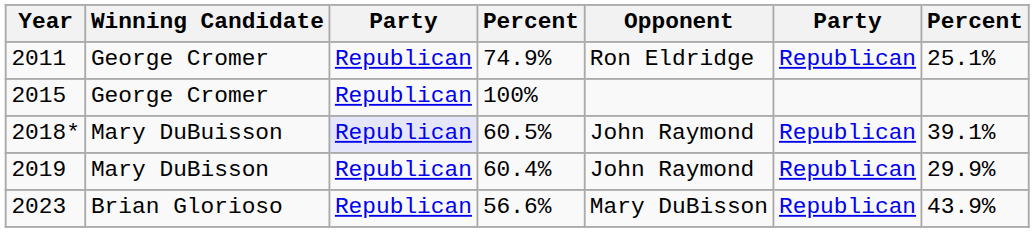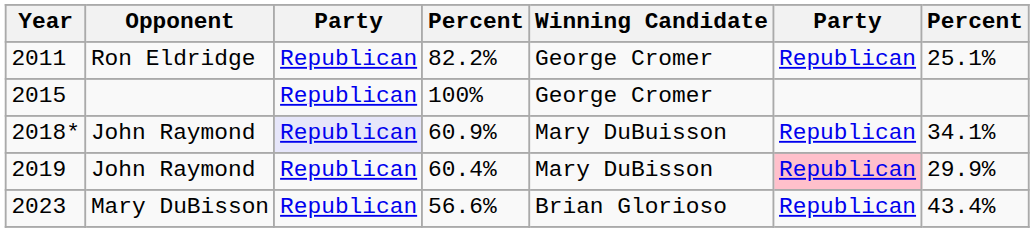 <table class="wikitable" style="margin:0.5em auto; font-size:95%;">
 <tr>
 <th>Year</th>
-<th>Winning Candidate</th>
+<th>Opponent</th>
 <th>Party</th>
 <th>Percent</th>
-<th>Opponent</th>
+<th>Winning Candidate</th>
 <th>Party</th>
 <th>Percent</th>
 </tr>
 <tr>
 <td>2011</td>
+<td>Ron Eldridge</td>
+<td><a href='#'>Republican</a></td>
+<td>82.2%</td>
 <td>George Cromer</td>
-<td><a href='#'>Republican</a></td>
-<td>74.9%</td>
-<td>Ron Eldridge</td>
 <td><a href='#'>Republican</a></td>
 <td>25.1%</td>
 </tr>
 <tr>
 <td>2015</td>
-<td>George Cromer</td>
+<td></td>
 <td><a href='#'>Republican</a></td>
 <td>100%</td>
-<td></td>
+<td>George Cromer</td>
 <td></td>
 <td></td>
 </tr>
 <tr>
 <td>2018*</td>
+<td>John Raymond</td>
+<td style="background: lavender;"><a href='#'>Republican</a></td>
+<td>60.9%</td>
 <td>Mary DuBuisson</td>
-<td style="background: lavender;"><a href='#'>Republican</a></td>
-<td>60.5%</td>
-<td>John Raymond</td>
 <td><a href='#'>Republican</a></td>
-<td>39.1%</td>
+<td>34.1%</td>
 </tr>
 <tr>
 <td>2019</td>
-<td>Mary DuBisson</td>
+<td>John Raymond</td>
 <td><a href='#'>Republican</a></td>
 <td>60.4%</td>
-<td>John Raymond</td>
-<td><a href='#'>Republican</a></td>
+<td>Mary DuBisson</td>
+<td style="background: pink;"><a href='#'>Republican</a></td>
 <td>29.9%</td>
 </tr>
 <tr>
 <td>2023</td>
+<td>Mary DuBisson</td>
+<td><a href='#'>Republican</a></td>
+<td>56.6%</td>
 <td>Brian Glorioso</td>
 <td><a href='#'>Republican</a></td>
-<td>56.6%</td>
-<td>Mary DuBisson</td>
-<td><a href='#'>Republican</a></td>
-<td>43.9%</td>
+<td>43.4%</td>
 </tr>
 </table>
